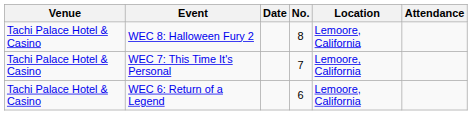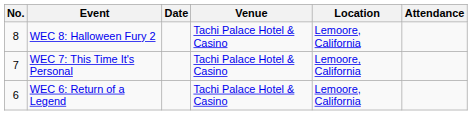 <table class="sortable wikitable succession-box" style="font-size:90%;">
 <tr>
-<th>Venue</th>
+<th>No.</th>
 <th>Event</th>
 <th>Date</th>
-<th>No.</th>
+<th>Venue</th>
 <th>Location</th>
 <th>Attendance</th>
 </tr>
 <tr>
-<td><a href='#'>Tachi Palace Hotel & Casino</a></td>
+<td align=center>8</td>
 <td><a href='#'> WEC 8: Halloween Fury 2</a></td>
 <td></td>
-<td align=center>8</td>
+<td><a href='#'>Tachi Palace Hotel & Casino</a></td>
 <td><a href='#'>Lemoore, California</a></td>
 <td></td>
 </tr>
 <tr>
-<td><a href='#'>Tachi Palace Hotel & Casino</a></td>
+<td align=center>7</td>
 <td><a href='#'> WEC 7: This Time It's Personal</a></td>
 <td></td>
-<td align=center>7</td>
+<td><a href='#'>Tachi Palace Hotel & Casino</a></td>
 <td><a href='#'>Lemoore, California</a></td>
 <td></td>
 </tr>
 <tr>
-<td><a href='#'>Tachi Palace Hotel & Casino</a></td>
+<td align=center>6</td>
 <td><a href='#'>WEC 6: Return of a Legend</a></td>
 <td></td>
-<td align=center>6</td>
+<td><a href='#'>Tachi Palace Hotel & Casino</a></td>
 <td><a href='#'>Lemoore, California</a></td>
 <td></td>
 </tr>
 </table>
